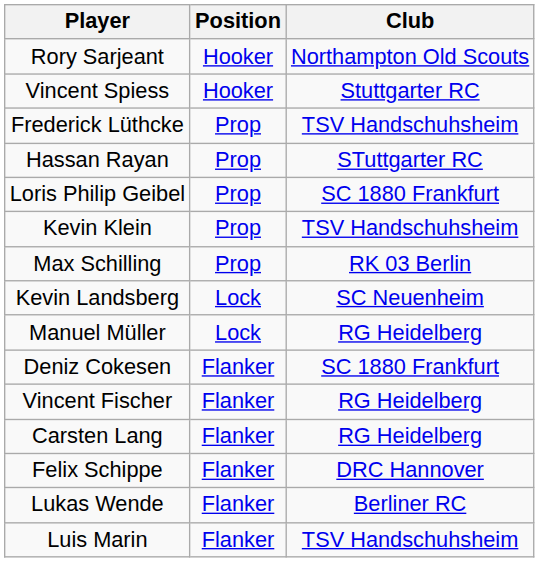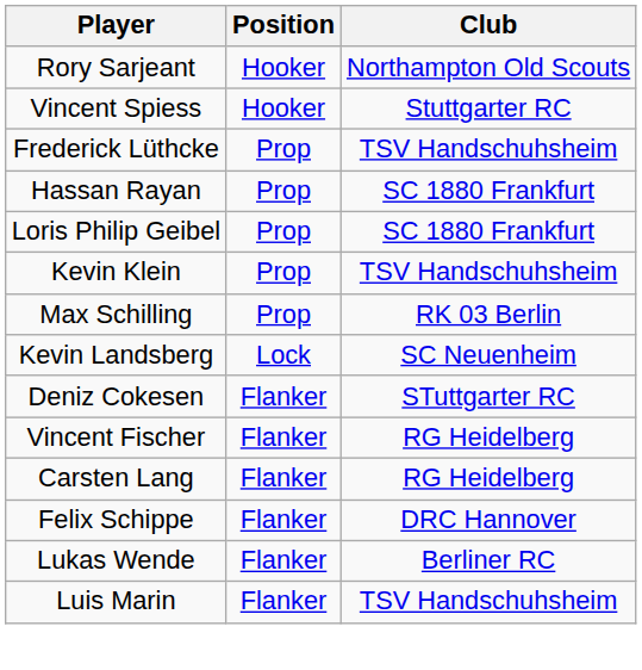 <table class="wikitable" style="text-align:center">
 <tr>
 <th>Player</th>
 <th>Position</th>
 <th>Club</th>
 </tr>
 <tr>
 <td>Rory Sarjeant</td>
 <td><a href='#'>Hooker</a></td>
 <td> <a href='#'>Northampton Old Scouts</a></td>
 </tr>
 <tr>
 <td>Vincent Spiess</td>
 <td><a href='#'>Hooker</a></td>
 <td> <a href='#'>Stuttgarter RC</a></td>
 </tr>
 <tr>
 <td>Frederick Lüthcke</td>
 <td><a href='#'>Prop</a></td>
 <td> <a href='#'>TSV Handschuhsheim</a></td>
 </tr>
 <tr>
 <td>Hassan Rayan</td>
 <td><a href='#'>Prop</a></td>
-<td> <a href='#'>STuttgarter RC</a></td>
+<td> <a href='#'>SC 1880 Frankfurt</a></td>
 </tr>
 <tr>
 <td>Loris Philip Geibel</td>
 <td><a href='#'>Prop</a></td>
 <td> <a href='#'>SC 1880 Frankfurt</a></td>
 </tr>
 <tr>
 <td>Kevin Klein</td>
 <td><a href='#'>Prop</a></td>
 <td> <a href='#'>TSV Handschuhsheim</a></td>
 </tr>
 <tr>
 <td>Max Schilling</td>
 <td><a href='#'>Prop</a></td>
 <td> <a href='#'>RK 03 Berlin</a></td>
 </tr>
 <tr>
 <td>Kevin Landsberg</td>
 <td><a href='#'>Lock</a></td>
 <td> <a href='#'>SC Neuenheim</a></td>
 </tr>
 <tr>
-<td>Manuel Müller</td>
-<td><a href='#'>Lock</a></td>
-<td> <a href='#'>RG Heidelberg</a></td>
-</tr>
-<tr>
 <td>Deniz Cokesen</td>
 <td><a href='#'>Flanker</a></td>
-<td> <a href='#'>SC 1880 Frankfurt</a></td>
+<td> <a href='#'>STuttgarter RC</a></td>
 </tr>
 <tr>
 <td>Vincent Fischer</td>
 <td><a href='#'>Flanker</a></td>
 <td> <a href='#'>RG Heidelberg</a></td>
 </tr>
 <tr>
 <td>Carsten Lang</td>
 <td><a href='#'>Flanker</a></td>
 <td> <a href='#'>RG Heidelberg</a></td>
 </tr>
 <tr>
 <td>Felix Schippe</td>
 <td><a href='#'>Flanker</a></td>
 <td> <a href='#'>DRC Hannover</a></td>
 </tr>
 <tr>
 <td>Lukas Wende</td>
 <td><a href='#'>Flanker</a></td>
 <td> <a href='#'>Berliner RC</a></td>
 </tr>
 <tr>
 <td>Luis Marin</td>
 <td><a href='#'>Flanker</a></td>
 <td> <a href='#'>TSV Handschuhsheim</a></td>
 </tr>
 </table>
